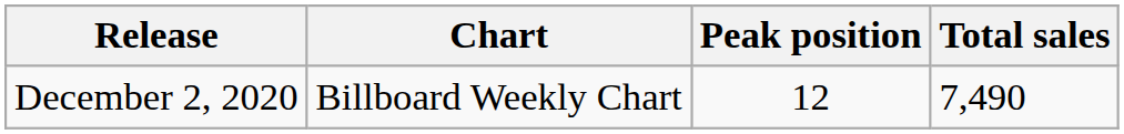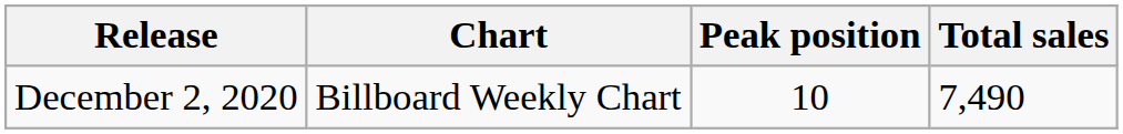 <table class="wikitable">
 <tr>
 <th>Release</th>
 <th>Chart</th>
 <th>Peak position</th>
 <th>Total sales</th>
 </tr>
 <tr>
 <td rowspan="3">December 2, 2020</td>
 <td>Billboard Weekly Chart</td>
-<td align="center">12</td>
+<td align="center">10</td>
 <td>7,490</td>
 </tr>
 </table>
